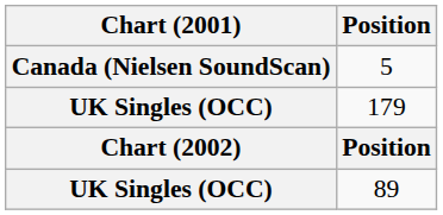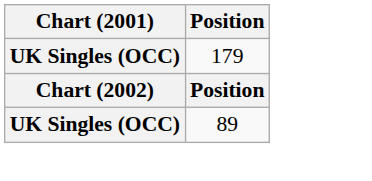 <table class="wikitable plainrowheaders" style="text-align:center">
 <tr>
 <th scope="col">Chart (2001)</th>
 <th scope="col">Position</th>
-</tr>
-<tr>
-<th scope="row">Canada (Nielsen SoundScan)</th>
-<td>5</td>
 </tr>
 <tr>
 <th scope="row">UK Singles (OCC)</th>
 <td>179</td>
 </tr>
 <tr>
 <th>Chart (2002)</th>
 <th>Position</th>
 </tr>
 <tr>
 <th scope="row">UK Singles (OCC)</th>
 <td>89</td>
 </tr>
 </table>
